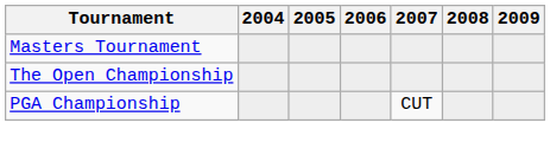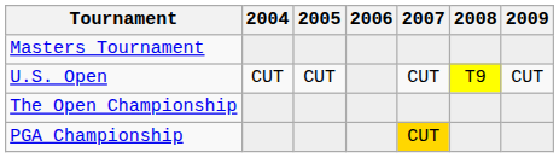 <table class="wikitable" style="font-size:95%;text-align:center;">
 <tr>
 <th>Tournament</th>
 <th>2004</th>
 <th>2005</th>
 <th>2006</th>
 <th>2007</th>
 <th>2008</th>
 <th>2009</th>
 </tr>
 <tr>
 <td align=left><a href='#'>Masters Tournament</a></td>
 <td style="background:#eeeeee;"></td>
 <td style="background:#eeeeee;"></td>
 <td style="background:#eeeeee;"></td>
 <td style="background:#eeeeee;"></td>
 <td style="background:#eeeeee;"></td>
 <td style="background:#eeeeee;"></td>
 </tr>
 <tr>
+<td align=left><a href='#'>U.S. Open</a></td>
+<td>CUT</td>
+<td>CUT</td>
+<td style="background:#eeeeee;"></td>
+<td>CUT</td>
+<td style="background:yellow;">T9</td>
+<td>CUT</td>
+</tr>
+<tr>
 <td align=left><a href='#'>The Open Championship</a></td>
 <td style="background:#eeeeee;"></td>
 <td style="background:#eeeeee;"></td>
 <td style="background:#eeeeee;"></td>
 <td style="background:#eeeeee;"></td>
 <td style="background:#eeeeee;"></td>
 <td style="background:#eeeeee;"></td>
 </tr>
 <tr>
 <td align=left><a href='#'>PGA Championship</a></td>
 <td style="background:#eeeeee;"></td>
 <td style="background:#eeeeee;"></td>
 <td style="background:#eeeeee;"></td>
-<td>CUT</td>
+<td style="background: gold;">CUT</td>
 <td style="background:#eeeeee;"></td>
 <td style="background:#eeeeee;"></td>
 </tr>
 </table>
